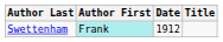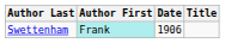 <table class="wikitable sortable">
 <tr>
 <th>Author Last</th>
 <th>Author First</th>
 <th>Date</th>
 <th>Title</th>
 </tr>
 <tr>
 <td><a href='#'>Swettenham</a></td>
 <td style="background: paleturquoise;">Frank</td>
-<td>1912</td>
+<td>1906</td>
 <td></td>
 </tr>
 </table>
